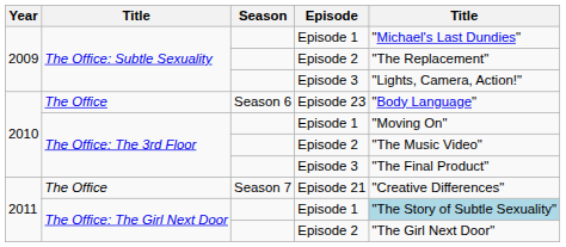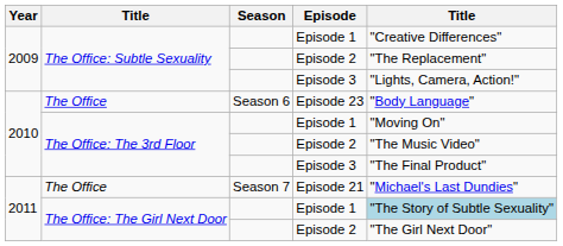 <table class="wikitable sortable">
 <tr>
 <th>Year</th>
 <th>Title</th>
 <th>Season</th>
 <th>Episode</th>
 <th>Title</th>
 </tr>
 <tr>
 <td rowspan=3>2009</td>
 <td rowspan=3><em><a href='#'>The Office: Subtle Sexuality</a></em></td>
 <td></td>
 <td>Episode 1</td>
-<td>"<a href='#'>Michael's Last Dundies</a>"</td>
+<td>"Creative Differences"</td>
 </tr>
 <tr>
 <td></td>
 <td>Episode 2</td>
 <td>"The Replacement"</td>
 </tr>
 <tr>
 <td></td>
 <td>Episode 3</td>
 <td>"Lights, Camera, Action!"</td>
 </tr>
 <tr>
 <td rowspan=4>2010</td>
 <td><em><a href='#'>The Office</a></em></td>
 <td>Season 6</td>
 <td>Episode 23</td>
 <td>"<a href='#'>Body Language</a>"</td>
 </tr>
 <tr>
 <td rowspan=3><em><a href='#'>The Office: The 3rd Floor</a></em></td>
 <td></td>
 <td>Episode 1</td>
 <td>"Moving On"</td>
 </tr>
 <tr>
 <td></td>
 <td>Episode 2</td>
 <td>"The Music Video"</td>
 </tr>
 <tr>
 <td></td>
 <td>Episode 3</td>
 <td>"The Final Product"</td>
 </tr>
 <tr>
 <td rowspan=3>2011</td>
 <td><em>The Office</em></td>
 <td>Season 7</td>
 <td>Episode 21</td>
-<td>"Creative Differences"</td>
+<td>"<a href='#'>Michael's Last Dundies</a>"</td>
 </tr>
 <tr>
 <td rowspan=2><em><a href='#'>The Office: The Girl Next Door</a></em></td>
 <td></td>
 <td>Episode 1</td>
 <td style="background: lightblue;">"The Story of Subtle Sexuality"</td>
 </tr>
 <tr>
 <td></td>
 <td>Episode 2</td>
 <td>"The Girl Next Door"</td>
 </tr>
 </table>
